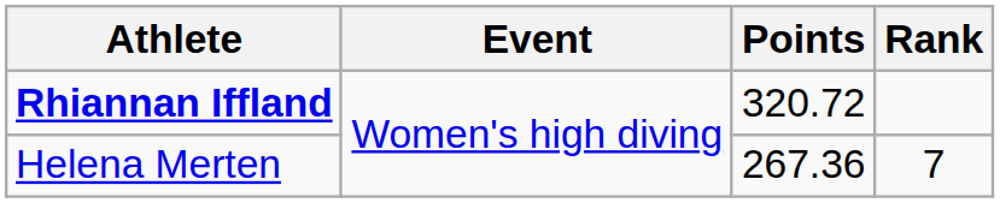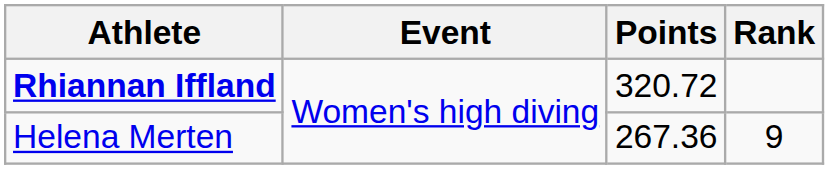 <table class=wikitable style="font-size:90%;">
 <tr>
 <th>Athlete</th>
 <th>Event</th>
 <th>Points</th>
 <th>Rank</th>
 </tr>
 <tr align=center>
 <td align=left><strong><a href='#'>Rhiannan Iffland</a></strong></td>
 <td align=left rowspan=2><a href='#'>Women's high diving</a></td>
 <td>320.72</td>
 <td></td>
 </tr>
 <tr align=center>
 <td align=left><a href='#'>Helena Merten</a></td>
 <td>267.36</td>
-<td>7</td>
+<td>9</td>
 </tr>
 </table>
